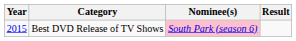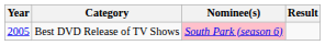 <table class="wikitable">
 <tr>
 <th>Year</th>
 <th>Category</th>
 <th>Nominee(s)</th>
 <th>Result</th>
 </tr>
 <tr>
-<td><a href='#'>2015</a></td>
+<td><a href='#'>2005</a></td>
 <td>Best DVD Release of TV Shows</td>
 <td style="background: pink;"><em><a href='#'>South Park (season 6)</a></em></td>
 <td></td>
 </tr>
 </table>
